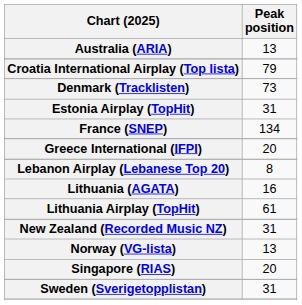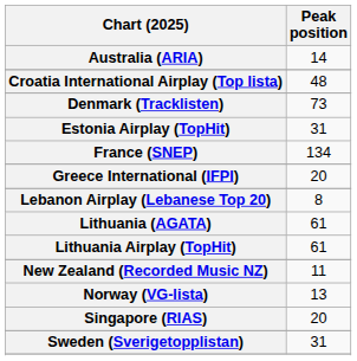 <table class="wikitable sortable plainrowheaders" style="text-align:center">
 <tr>
 <th scope="col">Chart (2025)</th>
 <th scope="col">Peak<br>position</th>
 </tr>
 <tr>
 <th scope="row">Australia (<a href='#'>ARIA</a>)</th>
-<td>13</td>
+<td>14</td>
 </tr>
 <tr>
 </tr>
 <tr>
 </tr>
 <tr>
 <th scope="row">Croatia International Airplay (<a href='#'>Top lista</a>)</th>
-<td>79</td>
+<td>48</td>
 </tr>
 <tr>
 </tr>
 <tr>
 <th scope="row">Denmark (<a href='#'>Tracklisten</a>)</th>
 <td>73</td>
 </tr>
 <tr>
 <th scope="row">Estonia Airplay (<a href='#'>TopHit</a>)</th>
 <td>31</td>
 </tr>
 <tr>
 <th scope="row">France (<a href='#'>SNEP</a>)</th>
 <td>134</td>
 </tr>
 <tr>
 </tr>
 <tr>
 </tr>
 <tr>
 <th scope="row">Greece International (<a href='#'>IFPI</a>)</th>
 <td>20</td>
 </tr>
 <tr>
 </tr>
 <tr>
 <th scope="row">Lebanon Airplay (<a href='#'>Lebanese Top 20</a>)</th>
 <td>8</td>
 </tr>
 <tr>
 <th scope="row">Lithuania (<a href='#'>AGATA</a>)</th>
-<td>16</td>
+<td>61</td>
 </tr>
 <tr>
 <th scope="row">Lithuania Airplay (<a href='#'>TopHit</a>)</th>
 <td>61</td>
 </tr>
 <tr>
 </tr>
 <tr>
 <th scope="row">New Zealand (<a href='#'>Recorded Music NZ</a>)</th>
-<td>31</td>
+<td>11</td>
 </tr>
 <tr>
 <th scope="row">Norway (<a href='#'>VG-lista</a>)</th>
 <td>13</td>
 </tr>
 <tr>
 <th scope="row">Singapore (<a href='#'>RIAS</a>)</th>
 <td>20</td>
 </tr>
 <tr>
 </tr>
 <tr>
 <th scope="row">Sweden (<a href='#'>Sverigetopplistan</a>)</th>
 <td>31</td>
 </tr>
 <tr>
 </tr>
 <tr>
 </tr>
 <tr>
 </tr>
 <tr>
 </tr>
 </table>
